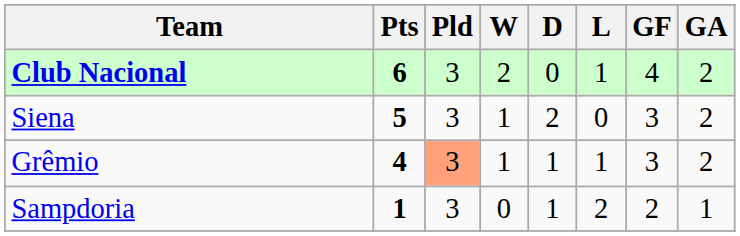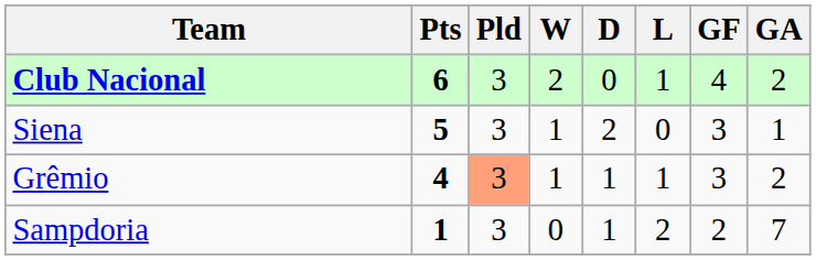 <table class="wikitable" style="text-align:center;">
 <tr>
 <th width=200>Team</th>
 <th width=20>Pts</th>
 <th width=20>Pld</th>
 <th width=20>W</th>
 <th width=20>D</th>
 <th width=20>L</th>
 <th width=20>GF</th>
 <th width=20>GA</th>
 </tr>
 <tr style="background:#ccffcc">
 <td style="text-align:left">  <strong><a href='#'>Club Nacional</a></strong></td>
 <td><strong>6</strong></td>
 <td>3</td>
 <td>2</td>
 <td>0</td>
 <td>1</td>
 <td>4</td>
 <td>2</td>
 </tr>
 <tr>
 <td style="text-align:left"> <a href='#'>Siena</a></td>
 <td><strong>5</strong></td>
 <td>3</td>
 <td>1</td>
 <td>2</td>
 <td>0</td>
 <td>3</td>
-<td>2</td>
+<td>1</td>
 </tr>
 <tr>
 <td style="text-align:left"> <a href='#'>Grêmio</a></td>
 <td><strong>4</strong></td>
 <td style="background: lightsalmon;">3</td>
 <td>1</td>
 <td>1</td>
 <td>1</td>
 <td>3</td>
 <td>2</td>
 </tr>
 <tr>
 <td style="text-align:left"> <a href='#'>Sampdoria</a></td>
 <td><strong>1</strong></td>
 <td>3</td>
 <td>0</td>
 <td>1</td>
 <td>2</td>
 <td>2</td>
-<td>1</td>
+<td>7</td>
 </tr>
 </table>
